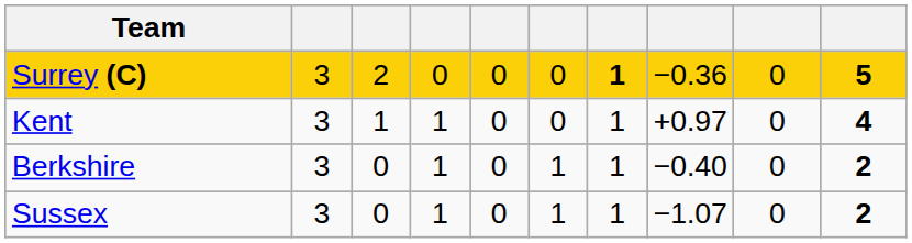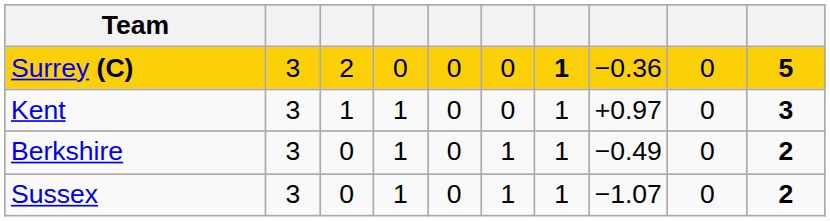 <table class="wikitable" style="text-align:center">
 <tr>
 <th width="150">Team</th>
 <th width="25"></th>
 <th width="25"></th>
 <th width="25"></th>
 <th width="25"></th>
 <th width="25"></th>
 <th width="25"></th>
 <th width="40"></th>
 <th width="40"></th>
 <th width="40"></th>
 </tr>
 <tr style="background:#fbd009">
 <td style="text-align:left"><a href='#'>Surrey</a> <strong>(C)</strong></td>
 <td>3</td>
 <td>2</td>
 <td>0</td>
 <td>0</td>
 <td>0</td>
 <td><strong>1</strong></td>
 <td>−0.36</td>
 <td>0</td>
 <td><strong>5</strong></td>
 </tr>
 <tr>
 <td style="text-align:left"><a href='#'>Kent</a></td>
 <td>3</td>
 <td>1</td>
 <td>1</td>
 <td>0</td>
 <td>0</td>
 <td>1</td>
 <td>+0.97</td>
 <td>0</td>
-<td><strong>4</strong></td>
+<td><strong>3</strong></td>
 </tr>
 <tr>
 <td style="text-align:left"><a href='#'>Berkshire</a></td>
 <td>3</td>
 <td>0</td>
 <td>1</td>
 <td>0</td>
 <td>1</td>
 <td>1</td>
-<td>−0.40</td>
+<td>−0.49</td>
 <td>0</td>
 <td><strong>2</strong></td>
 </tr>
 <tr>
 <td style="text-align:left"><a href='#'>Sussex</a></td>
 <td>3</td>
 <td>0</td>
 <td>1</td>
 <td>0</td>
 <td>1</td>
 <td>1</td>
 <td>−1.07</td>
 <td>0</td>
 <td><strong>2</strong></td>
 </tr>
 </table>
